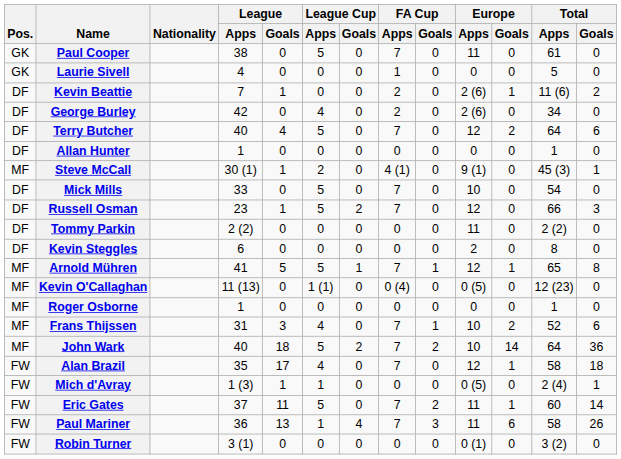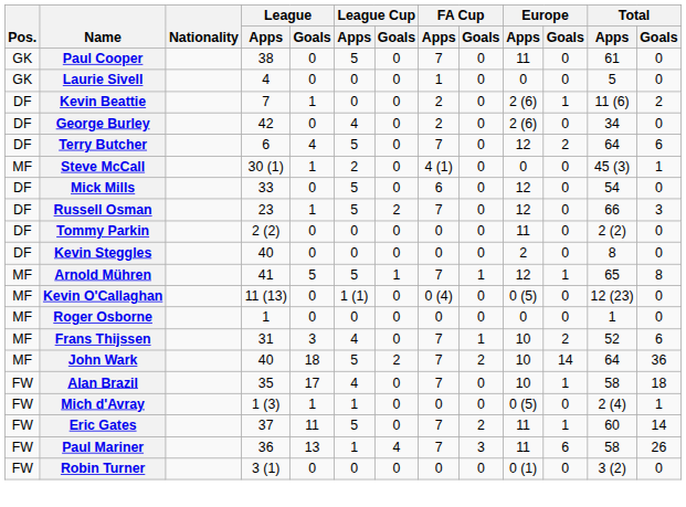 <table class="wikitable plainrowheaders" style="text-align:center">
 <tr>
 <th rowspan="2" valign="bottom">Pos.</th>
 <th rowspan="2" valign="bottom">Name</th>
 <th rowspan="2" valign="bottom">Nationality</th>
 <th colspan="2" width="85">League</th>
 <th colspan="2" width="85">League Cup</th>
 <th colspan="2" width="85">FA Cup</th>
 <th colspan="2" width="85">Europe</th>
 <th colspan="2" width="85">Total</th>
 </tr>
 <tr>
 <th>Apps</th>
 <th>Goals</th>
 <th>Apps</th>
 <th>Goals</th>
 <th>Apps</th>
 <th>Goals</th>
 <th>Apps</th>
 <th>Goals</th>
 <th>Apps</th>
 <th>Goals</th>
 </tr>
 <tr>
 <td>GK</td>
 <th scope=row><a href='#'>Paul Cooper</a></th>
 <td></td>
 <td>38</td>
 <td>0</td>
 <td>5</td>
 <td>0</td>
 <td>7</td>
 <td>0</td>
 <td>11</td>
 <td>0</td>
 <td>61</td>
 <td>0</td>
 </tr>
 <tr>
 <td>GK</td>
 <th scope=row><a href='#'>Laurie Sivell</a></th>
 <td></td>
 <td>4</td>
 <td>0</td>
 <td>0</td>
 <td>0</td>
 <td>1</td>
 <td>0</td>
 <td>0</td>
 <td>0</td>
 <td>5</td>
 <td>0</td>
 </tr>
 <tr>
 <td>DF</td>
 <th scope=row><a href='#'>Kevin Beattie</a></th>
 <td></td>
 <td>7</td>
 <td>1</td>
 <td>0</td>
 <td>0</td>
 <td>2</td>
 <td>0</td>
 <td>2 (6)</td>
 <td>1</td>
 <td>11 (6)</td>
 <td>2</td>
 </tr>
 <tr>
 <td>DF</td>
 <th scope=row><a href='#'>George Burley</a></th>
 <td></td>
 <td>42</td>
 <td>0</td>
 <td>4</td>
 <td>0</td>
 <td>2</td>
 <td>0</td>
 <td>2 (6)</td>
 <td>0</td>
 <td>34</td>
 <td>0</td>
 </tr>
 <tr>
 <td>DF</td>
 <th scope=row><a href='#'>Terry Butcher</a></th>
 <td></td>
-<td>40</td>
+<td>6</td>
 <td>4</td>
 <td>5</td>
 <td>0</td>
 <td>7</td>
 <td>0</td>
 <td>12</td>
 <td>2</td>
 <td>64</td>
 <td>6</td>
 </tr>
 <tr>
-<td>DF</td>
-<th scope=row><a href='#'>Allan Hunter</a></th>
-<td></td>
-<td>1</td>
-<td>0</td>
-<td>0</td>
-<td>0</td>
-<td>0</td>
-<td>0</td>
-<td>0</td>
-<td>0</td>
-<td>1</td>
-<td>0</td>
-</tr>
-<tr>
 <td>MF</td>
 <th scope=row><a href='#'>Steve McCall</a></th>
 <td></td>
 <td>30 (1)</td>
 <td>1</td>
 <td>2</td>
 <td>0</td>
 <td>4 (1)</td>
 <td>0</td>
-<td>9 (1)</td>
+<td>0</td>
 <td>0</td>
 <td>45 (3)</td>
 <td>1</td>
 </tr>
 <tr>
 <td>DF</td>
 <th scope=row><a href='#'>Mick Mills</a></th>
 <td></td>
 <td>33</td>
 <td>0</td>
 <td>5</td>
 <td>0</td>
-<td>7</td>
+<td>6</td>
 <td>0</td>
-<td>10</td>
+<td>12</td>
 <td>0</td>
 <td>54</td>
 <td>0</td>
 </tr>
 <tr>
 <td>DF</td>
 <th scope=row><a href='#'>Russell Osman</a></th>
 <td></td>
 <td>23</td>
 <td>1</td>
 <td>5</td>
 <td>2</td>
 <td>7</td>
 <td>0</td>
 <td>12</td>
 <td>0</td>
 <td>66</td>
 <td>3</td>
 </tr>
 <tr>
 <td>DF</td>
 <th scope=row><a href='#'>Tommy Parkin</a></th>
 <td></td>
 <td>2 (2)</td>
 <td>0</td>
 <td>0</td>
 <td>0</td>
 <td>0</td>
 <td>0</td>
 <td>11</td>
 <td>0</td>
 <td>2 (2)</td>
 <td>0</td>
 </tr>
 <tr>
 <td>DF</td>
 <th scope=row><a href='#'>Kevin Steggles</a></th>
 <td></td>
-<td>6</td>
+<td>40</td>
 <td>0</td>
 <td>0</td>
 <td>0</td>
 <td>0</td>
 <td>0</td>
 <td>2</td>
 <td>0</td>
 <td>8</td>
 <td>0</td>
 </tr>
 <tr>
 <td>MF</td>
 <th scope=row><a href='#'>Arnold Mühren</a></th>
 <td></td>
 <td>41</td>
 <td>5</td>
 <td>5</td>
 <td>1</td>
 <td>7</td>
 <td>1</td>
 <td>12</td>
 <td>1</td>
 <td>65</td>
 <td>8</td>
 </tr>
 <tr>
 <td>MF</td>
 <th scope=row><a href='#'>Kevin O'Callaghan</a></th>
 <td></td>
 <td>11 (13)</td>
 <td>0</td>
 <td>1 (1)</td>
 <td>0</td>
 <td>0 (4)</td>
 <td>0</td>
 <td>0 (5)</td>
 <td>0</td>
 <td>12 (23)</td>
 <td>0</td>
 </tr>
 <tr>
 <td>MF</td>
 <th scope=row><a href='#'>Roger Osborne</a></th>
 <td></td>
 <td>1</td>
 <td>0</td>
 <td>0</td>
 <td>0</td>
 <td>0</td>
 <td>0</td>
 <td>0</td>
 <td>0</td>
 <td>1</td>
 <td>0</td>
 </tr>
 <tr>
 <td>MF</td>
 <th scope=row><a href='#'>Frans Thijssen</a></th>
 <td></td>
 <td>31</td>
 <td>3</td>
 <td>4</td>
 <td>0</td>
 <td>7</td>
 <td>1</td>
 <td>10</td>
 <td>2</td>
 <td>52</td>
 <td>6</td>
 </tr>
 <tr>
 <td>MF</td>
 <th scope=row><a href='#'>John Wark</a></th>
 <td></td>
 <td>40</td>
 <td>18</td>
 <td>5</td>
 <td>2</td>
 <td>7</td>
 <td>2</td>
 <td>10</td>
 <td>14</td>
 <td>64</td>
 <td>36</td>
 </tr>
 <tr>
 <td>FW</td>
 <th scope=row><a href='#'>Alan Brazil</a></th>
 <td></td>
 <td>35</td>
 <td>17</td>
 <td>4</td>
 <td>0</td>
 <td>7</td>
 <td>0</td>
-<td>12</td>
+<td>10</td>
 <td>1</td>
 <td>58</td>
 <td>18</td>
 </tr>
 <tr>
 <td>FW</td>
 <th scope=row><a href='#'>Mich d'Avray</a></th>
 <td></td>
 <td>1 (3)</td>
 <td>1</td>
 <td>1</td>
 <td>0</td>
 <td>0</td>
 <td>0</td>
 <td>0 (5)</td>
 <td>0</td>
 <td>2 (4)</td>
 <td>1</td>
 </tr>
 <tr>
 <td>FW</td>
 <th scope=row><a href='#'>Eric Gates</a></th>
 <td></td>
 <td>37</td>
 <td>11</td>
 <td>5</td>
 <td>0</td>
 <td>7</td>
 <td>2</td>
 <td>11</td>
 <td>1</td>
 <td>60</td>
 <td>14</td>
 </tr>
 <tr>
 <td>FW</td>
 <th scope=row><a href='#'>Paul Mariner</a></th>
 <td></td>
 <td>36</td>
 <td>13</td>
 <td>1</td>
 <td>4</td>
 <td>7</td>
 <td>3</td>
 <td>11</td>
 <td>6</td>
 <td>58</td>
 <td>26</td>
 </tr>
 <tr>
 <td>FW</td>
 <th scope=row><a href='#'>Robin Turner</a></th>
 <td></td>
 <td>3 (1)</td>
 <td>0</td>
 <td>0</td>
 <td>0</td>
 <td>0</td>
 <td>0</td>
 <td>0 (1)</td>
 <td>0</td>
 <td>3 (2)</td>
 <td>0</td>
 </tr>
 </table>
